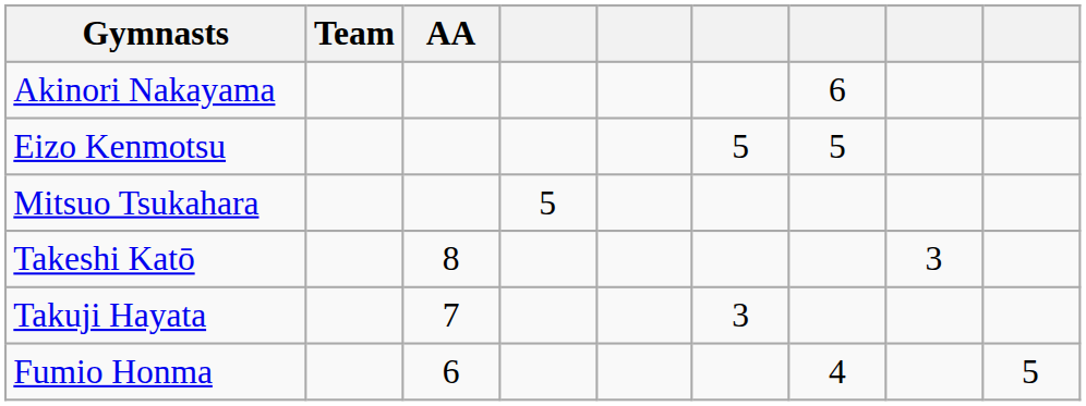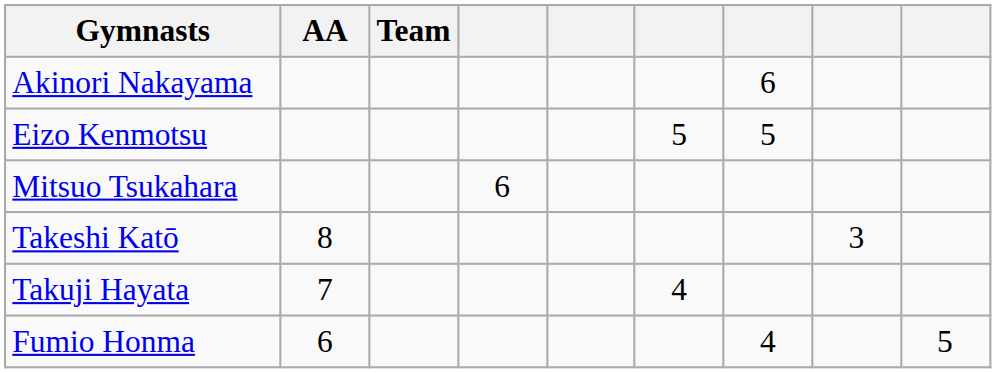 <table class="wikitable sortable collapsible autocollapse plainrowheaders" style="text-align:center; font-size:95%;">
 <tr>
 <th width=28% class=unsortable>Gymnasts</th>
+<th width=9% class=unsortable>AA</th>
 <th width=9% class=unsortable>Team</th>
-<th width=9% class=unsortable>AA</th>
 <th width=9% class=unsortable></th>
 <th width=9% class=unsortable></th>
 <th width=9% class=unsortable></th>
 <th width=9% class=unsortable></th>
 <th width=9% class=unsortable></th>
 <th width=9% class=unsortable></th>
 </tr>
 <tr>
 <td align=left><a href='#'>Akinori Nakayama</a></td>
 <td></td>
 <td></td>
 <td></td>
 <td></td>
 <td></td>
 <td>6</td>
 <td></td>
 <td></td>
 </tr>
 <tr>
 <td align=left><a href='#'>Eizo Kenmotsu</a></td>
 <td></td>
 <td></td>
 <td></td>
 <td></td>
 <td>5</td>
 <td>5</td>
 <td></td>
 <td></td>
 </tr>
 <tr>
 <td align=left><a href='#'>Mitsuo Tsukahara</a></td>
 <td></td>
 <td></td>
-<td>5</td>
+<td>6</td>
 <td></td>
 <td></td>
 <td></td>
 <td></td>
 <td></td>
 </tr>
 <tr>
 <td align=left><a href='#'>Takeshi Katō</a></td>
+<td>8</td>
 <td></td>
-<td>8</td>
 <td></td>
 <td></td>
 <td></td>
 <td></td>
 <td>3</td>
 <td></td>
 </tr>
 <tr>
 <td align=left><a href='#'>Takuji Hayata</a></td>
-<td></td>
 <td>7</td>
 <td></td>
 <td></td>
-<td>3</td>
+<td></td>
+<td>4</td>
 <td></td>
 <td></td>
 <td></td>
 </tr>
 <tr>
 <td align=left><a href='#'>Fumio Honma</a></td>
+<td>6</td>
 <td></td>
-<td>6</td>
 <td></td>
 <td></td>
 <td></td>
 <td>4</td>
 <td></td>
 <td>5</td>
 </tr>
 </table>
